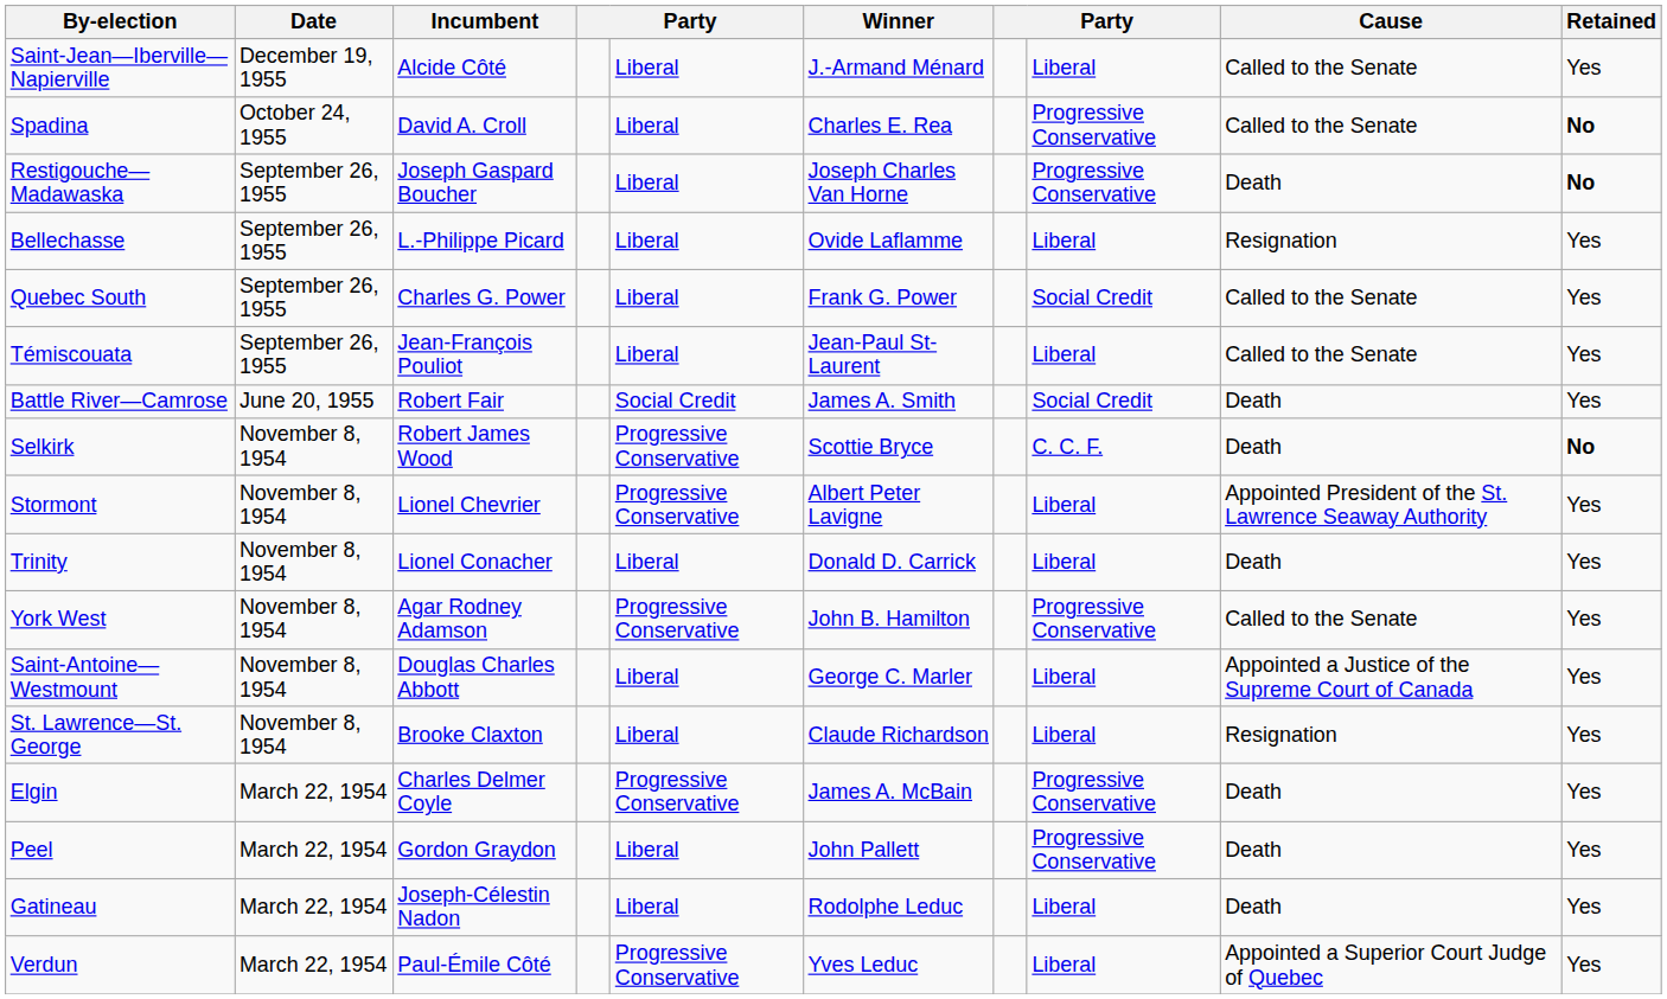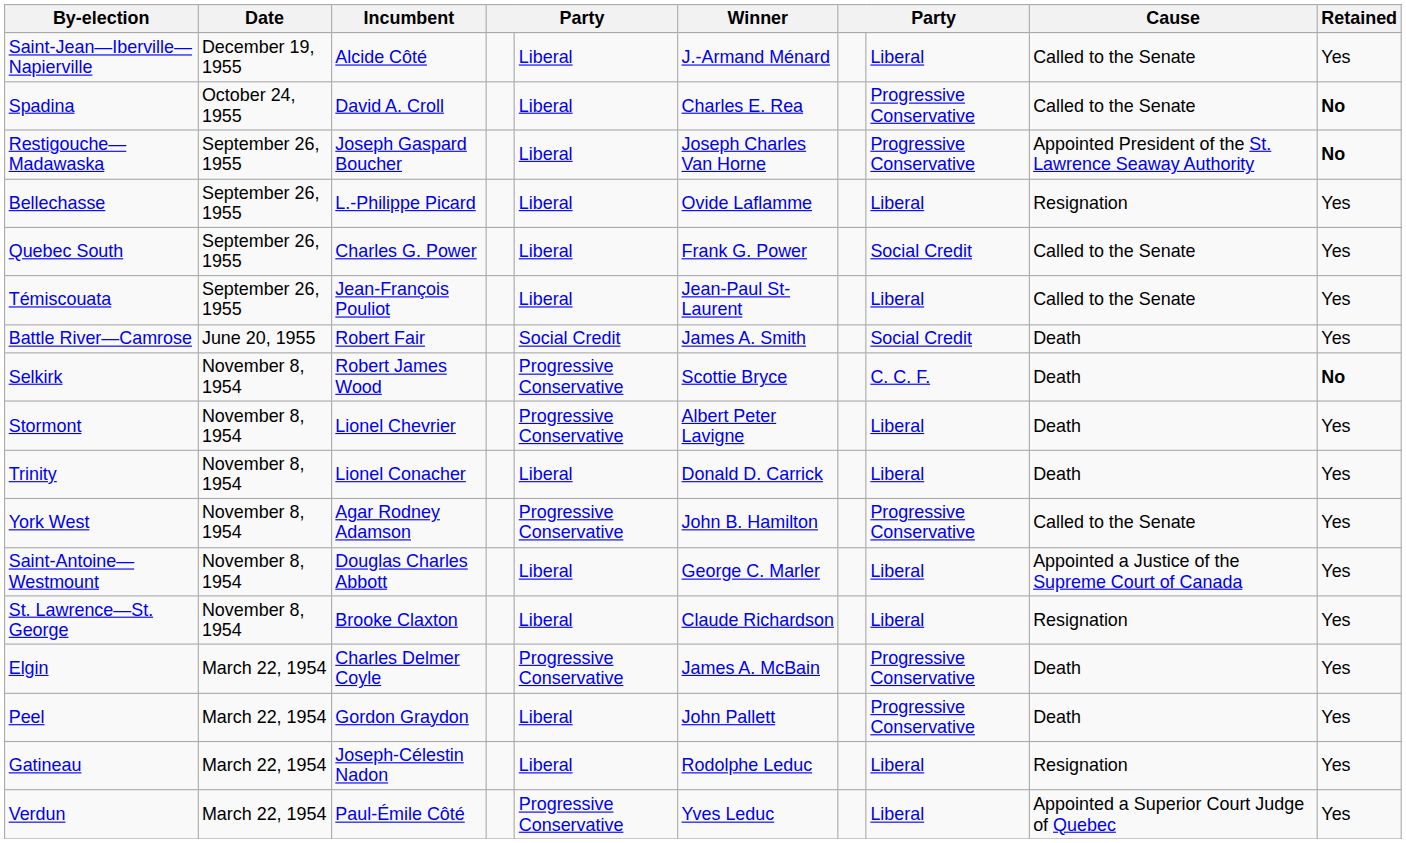 <table class="wikitable">
 <tr>
 <th>By-election</th>
 <th>Date</th>
 <th>Incumbent</th>
 <th colspan=2>Party</th>
 <th>Winner</th>
 <th colspan=2>Party</th>
 <th>Cause</th>
 <th>Retained</th>
 </tr>
 <tr>
 <td><a href='#'>Saint-Jean—Iberville—Napierville</a></td>
 <td>December 19, 1955</td>
 <td><a href='#'>Alcide Côté</a></td>
 <td>    </td>
 <td><a href='#'>Liberal</a></td>
 <td><a href='#'>J.-Armand Ménard</a></td>
 <td>    </td>
 <td><a href='#'>Liberal</a></td>
 <td>Called to the Senate</td>
 <td>Yes</td>
 </tr>
 <tr>
 <td><a href='#'>Spadina</a></td>
 <td>October 24, 1955</td>
 <td><a href='#'>David A. Croll</a></td>
 <td>    </td>
 <td><a href='#'>Liberal</a></td>
 <td><a href='#'>Charles E. Rea</a></td>
 <td>    </td>
 <td><a href='#'>Progressive Conservative</a></td>
 <td>Called to the Senate</td>
 <td><strong>No</strong></td>
 </tr>
 <tr>
 <td><a href='#'>Restigouche—Madawaska</a></td>
 <td>September 26, 1955</td>
 <td><a href='#'>Joseph Gaspard Boucher</a></td>
 <td>    </td>
 <td><a href='#'>Liberal</a></td>
 <td><a href='#'>Joseph Charles Van Horne</a></td>
 <td>    </td>
 <td><a href='#'>Progressive Conservative</a></td>
-<td>Death</td>
+<td>Appointed President of the <a href='#'>St. Lawrence Seaway Authority</a></td>
 <td><strong>No</strong></td>
 </tr>
 <tr>
 <td><a href='#'>Bellechasse</a></td>
 <td>September 26, 1955</td>
 <td><a href='#'>L.-Philippe Picard</a></td>
 <td>    </td>
 <td><a href='#'>Liberal</a></td>
 <td><a href='#'>Ovide Laflamme</a></td>
 <td>    </td>
 <td><a href='#'>Liberal</a></td>
 <td>Resignation</td>
 <td>Yes</td>
 </tr>
 <tr>
 <td><a href='#'>Quebec South</a></td>
 <td>September 26, 1955</td>
 <td><a href='#'>Charles G. Power</a></td>
 <td>    </td>
 <td><a href='#'>Liberal</a></td>
 <td><a href='#'>Frank G. Power</a></td>
 <td>    </td>
 <td><a href='#'>Social Credit</a></td>
 <td>Called to the Senate</td>
 <td>Yes</td>
 </tr>
 <tr>
 <td><a href='#'>Témiscouata</a></td>
 <td>September 26, 1955</td>
 <td><a href='#'>Jean-François Pouliot</a></td>
 <td>    </td>
 <td><a href='#'>Liberal</a></td>
 <td><a href='#'>Jean-Paul St-Laurent</a></td>
 <td>    </td>
 <td><a href='#'>Liberal</a></td>
 <td>Called to the Senate</td>
 <td>Yes</td>
 </tr>
 <tr>
 <td><a href='#'>Battle River—Camrose</a></td>
 <td>June 20, 1955</td>
 <td><a href='#'>Robert Fair</a></td>
 <td>    </td>
 <td><a href='#'>Social Credit</a></td>
 <td><a href='#'>James A. Smith</a></td>
 <td>    </td>
 <td><a href='#'>Social Credit</a></td>
 <td>Death</td>
 <td>Yes</td>
 </tr>
 <tr>
 <td><a href='#'>Selkirk</a></td>
 <td>November 8, 1954</td>
 <td><a href='#'>Robert James Wood</a></td>
 <td>    </td>
 <td><a href='#'>Progressive Conservative</a></td>
 <td><a href='#'>Scottie Bryce</a></td>
 <td>    </td>
 <td><a href='#'>C. C. F.</a></td>
 <td>Death</td>
 <td><strong>No</strong></td>
 </tr>
 <tr>
 <td><a href='#'>Stormont</a></td>
 <td>November 8, 1954</td>
 <td><a href='#'>Lionel Chevrier</a></td>
 <td>    </td>
 <td><a href='#'>Progressive Conservative</a></td>
 <td><a href='#'>Albert Peter Lavigne</a></td>
 <td>    </td>
 <td><a href='#'>Liberal</a></td>
-<td>Appointed President of the <a href='#'>St. Lawrence Seaway Authority</a></td>
+<td>Death</td>
 <td>Yes</td>
 </tr>
 <tr>
 <td><a href='#'>Trinity</a></td>
 <td>November 8, 1954</td>
 <td><a href='#'>Lionel Conacher</a></td>
 <td>    </td>
 <td><a href='#'>Liberal</a></td>
 <td><a href='#'>Donald D. Carrick</a></td>
 <td>    </td>
 <td><a href='#'>Liberal</a></td>
 <td>Death</td>
 <td>Yes</td>
 </tr>
 <tr>
 <td><a href='#'>York West</a></td>
 <td>November 8, 1954</td>
 <td><a href='#'>Agar Rodney Adamson</a></td>
 <td>    </td>
 <td><a href='#'>Progressive Conservative</a></td>
 <td><a href='#'>John B. Hamilton</a></td>
 <td>    </td>
 <td><a href='#'>Progressive Conservative</a></td>
 <td>Called to the Senate</td>
 <td>Yes</td>
 </tr>
 <tr>
 <td><a href='#'>Saint-Antoine—Westmount</a></td>
 <td>November 8, 1954</td>
 <td><a href='#'>Douglas Charles Abbott</a></td>
 <td>    </td>
 <td><a href='#'>Liberal</a></td>
 <td><a href='#'>George C. Marler</a></td>
 <td>    </td>
 <td><a href='#'>Liberal</a></td>
 <td>Appointed a Justice of the <a href='#'>Supreme Court of Canada</a></td>
 <td>Yes</td>
 </tr>
 <tr>
 <td><a href='#'>St. Lawrence—St. George</a></td>
 <td>November 8, 1954</td>
 <td><a href='#'>Brooke Claxton</a></td>
 <td>    </td>
 <td><a href='#'>Liberal</a></td>
 <td><a href='#'>Claude Richardson</a></td>
 <td>    </td>
 <td><a href='#'>Liberal</a></td>
 <td>Resignation</td>
 <td>Yes</td>
 </tr>
 <tr>
 <td><a href='#'>Elgin</a></td>
 <td>March 22, 1954</td>
 <td><a href='#'>Charles Delmer Coyle</a></td>
 <td>    </td>
 <td><a href='#'>Progressive Conservative</a></td>
 <td><a href='#'>James A. McBain</a></td>
 <td>    </td>
 <td><a href='#'>Progressive Conservative</a></td>
 <td>Death</td>
 <td>Yes</td>
 </tr>
 <tr>
 <td><a href='#'>Peel</a></td>
 <td>March 22, 1954</td>
 <td><a href='#'>Gordon Graydon</a></td>
 <td>    </td>
 <td><a href='#'>Liberal</a></td>
 <td><a href='#'>John Pallett</a></td>
 <td>    </td>
 <td><a href='#'>Progressive Conservative</a></td>
 <td>Death</td>
 <td>Yes</td>
 </tr>
 <tr>
 <td><a href='#'>Gatineau</a></td>
 <td>March 22, 1954</td>
 <td><a href='#'>Joseph-Célestin Nadon</a></td>
 <td>    </td>
 <td><a href='#'>Liberal</a></td>
 <td><a href='#'>Rodolphe Leduc</a></td>
 <td>    </td>
 <td><a href='#'>Liberal</a></td>
-<td>Death</td>
+<td>Resignation</td>
 <td>Yes</td>
 </tr>
 <tr>
 <td><a href='#'>Verdun</a></td>
 <td>March 22, 1954</td>
 <td><a href='#'>Paul-Émile Côté</a></td>
 <td>    </td>
 <td><a href='#'>Progressive Conservative</a></td>
 <td><a href='#'>Yves Leduc</a></td>
 <td>    </td>
 <td><a href='#'>Liberal</a></td>
 <td>Appointed a Superior Court Judge of <a href='#'>Quebec</a></td>
 <td>Yes</td>
 </tr>
 </table>
